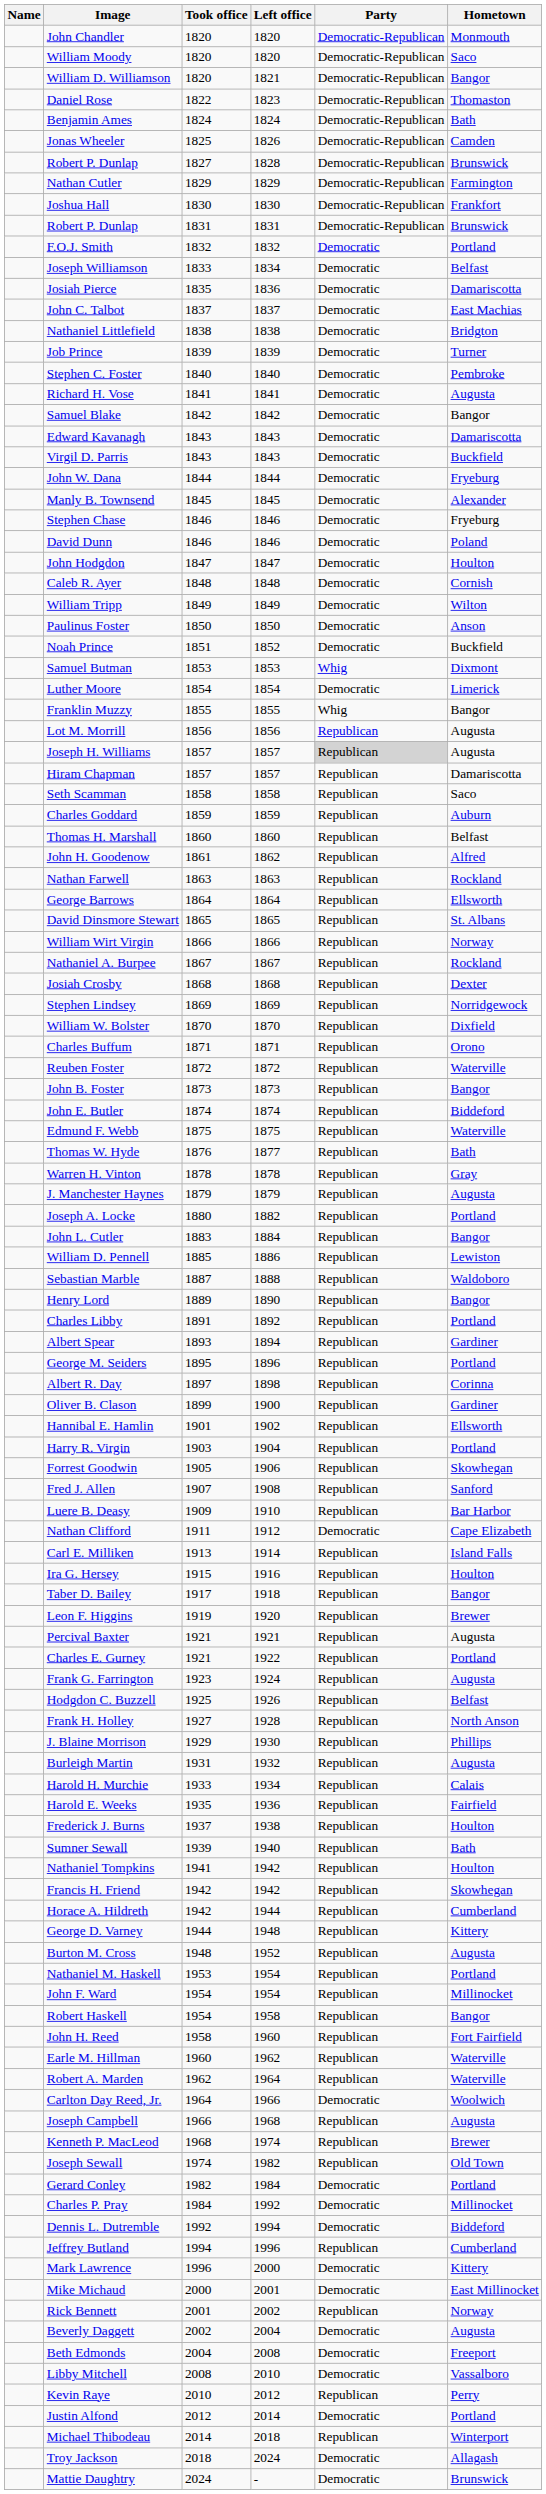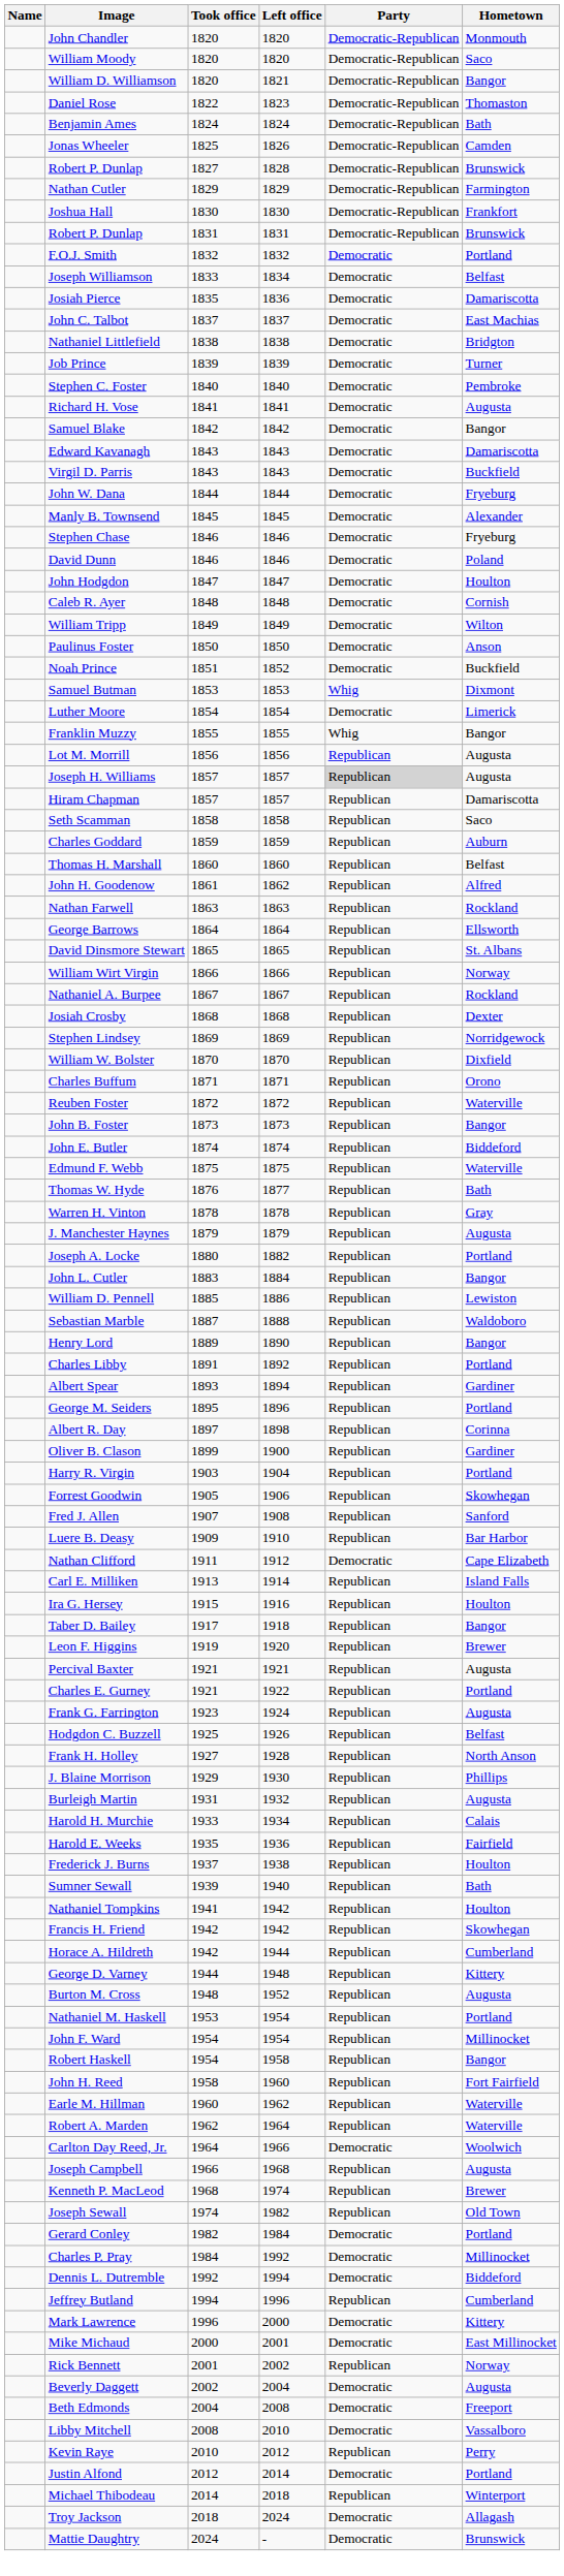 <table class=wikitable>
 <tr>
 <th>Name</th>
 <th>Image</th>
 <th>Took office</th>
 <th>Left office</th>
 <th>Party</th>
 <th>Hometown</th>
 </tr>
 <tr>
 <td></td>
 <td><a href='#'>John Chandler</a></td>
 <td>1820</td>
 <td>1820</td>
 <td><a href='#'>Democratic-Republican</a></td>
 <td><a href='#'>Monmouth</a></td>
 </tr>
 <tr>
 <td></td>
 <td><a href='#'>William Moody</a></td>
 <td>1820</td>
 <td>1820</td>
 <td>Democratic-Republican</td>
 <td><a href='#'>Saco</a></td>
 </tr>
 <tr>
 <td></td>
 <td><a href='#'>William D. Williamson</a></td>
 <td>1820</td>
 <td>1821</td>
 <td>Democratic-Republican</td>
 <td><a href='#'>Bangor</a></td>
 </tr>
 <tr>
 <td></td>
 <td><a href='#'>Daniel Rose</a></td>
 <td>1822</td>
 <td>1823</td>
 <td>Democratic-Republican</td>
 <td><a href='#'>Thomaston</a></td>
 </tr>
 <tr>
 <td></td>
 <td><a href='#'>Benjamin Ames</a></td>
 <td>1824</td>
 <td>1824</td>
 <td>Democratic-Republican</td>
 <td><a href='#'>Bath</a></td>
 </tr>
 <tr>
 <td></td>
 <td><a href='#'>Jonas Wheeler</a></td>
 <td>1825</td>
 <td>1826</td>
 <td>Democratic-Republican</td>
 <td><a href='#'>Camden</a></td>
 </tr>
 <tr>
 <td></td>
 <td><a href='#'>Robert P. Dunlap</a></td>
 <td>1827</td>
 <td>1828</td>
 <td>Democratic-Republican</td>
 <td><a href='#'>Brunswick</a></td>
 </tr>
 <tr>
 <td></td>
 <td><a href='#'>Nathan Cutler</a></td>
 <td>1829</td>
 <td>1829</td>
 <td>Democratic-Republican</td>
 <td><a href='#'>Farmington</a></td>
 </tr>
 <tr>
 <td></td>
 <td><a href='#'>Joshua Hall</a></td>
 <td>1830</td>
 <td>1830</td>
 <td>Democratic-Republican</td>
 <td><a href='#'>Frankfort</a></td>
 </tr>
 <tr>
 <td></td>
 <td><a href='#'>Robert P. Dunlap</a></td>
 <td>1831</td>
 <td>1831</td>
 <td>Democratic-Republican</td>
 <td><a href='#'>Brunswick</a></td>
 </tr>
 <tr>
 <td></td>
 <td><a href='#'>F.O.J. Smith</a></td>
 <td>1832</td>
 <td>1832</td>
 <td><a href='#'>Democratic</a></td>
 <td><a href='#'>Portland</a></td>
 </tr>
 <tr>
 <td></td>
 <td><a href='#'>Joseph Williamson</a></td>
 <td>1833</td>
 <td>1834</td>
 <td>Democratic</td>
 <td><a href='#'>Belfast</a></td>
 </tr>
 <tr>
 <td></td>
 <td><a href='#'>Josiah Pierce</a></td>
 <td>1835</td>
 <td>1836</td>
 <td>Democratic</td>
 <td><a href='#'>Damariscotta</a></td>
 </tr>
 <tr>
 <td></td>
 <td><a href='#'>John C. Talbot</a></td>
 <td>1837</td>
 <td>1837</td>
 <td>Democratic</td>
 <td><a href='#'>East Machias</a></td>
 </tr>
 <tr>
 <td></td>
 <td><a href='#'>Nathaniel Littlefield</a></td>
 <td>1838</td>
 <td>1838</td>
 <td>Democratic</td>
 <td><a href='#'>Bridgton</a></td>
 </tr>
 <tr>
 <td></td>
 <td><a href='#'>Job Prince</a></td>
 <td>1839</td>
 <td>1839</td>
 <td>Democratic</td>
 <td><a href='#'>Turner</a></td>
 </tr>
 <tr>
 <td></td>
 <td><a href='#'>Stephen C. Foster</a></td>
 <td>1840</td>
 <td>1840</td>
 <td>Democratic</td>
 <td><a href='#'>Pembroke</a></td>
 </tr>
 <tr>
 <td></td>
 <td><a href='#'>Richard H. Vose</a></td>
 <td>1841</td>
 <td>1841</td>
 <td>Democratic</td>
 <td><a href='#'>Augusta</a></td>
 </tr>
 <tr>
 <td></td>
 <td><a href='#'>Samuel Blake</a></td>
 <td>1842</td>
 <td>1842</td>
 <td>Democratic</td>
 <td>Bangor</td>
 </tr>
 <tr>
 <td></td>
 <td><a href='#'>Edward Kavanagh</a></td>
 <td>1843</td>
 <td>1843</td>
 <td>Democratic</td>
 <td><a href='#'>Damariscotta</a></td>
 </tr>
 <tr>
 <td></td>
 <td><a href='#'>Virgil D. Parris</a></td>
 <td>1843</td>
 <td>1843</td>
 <td>Democratic</td>
 <td><a href='#'>Buckfield</a></td>
 </tr>
 <tr>
 <td></td>
 <td><a href='#'>John W. Dana</a></td>
 <td>1844</td>
 <td>1844</td>
 <td>Democratic</td>
 <td><a href='#'>Fryeburg</a></td>
 </tr>
 <tr>
 <td></td>
 <td><a href='#'>Manly B. Townsend</a></td>
 <td>1845</td>
 <td>1845</td>
 <td>Democratic</td>
 <td><a href='#'>Alexander</a></td>
 </tr>
 <tr>
 <td></td>
 <td><a href='#'>Stephen Chase</a></td>
 <td>1846</td>
 <td>1846</td>
 <td>Democratic</td>
 <td>Fryeburg</td>
 </tr>
 <tr>
 <td></td>
 <td><a href='#'>David Dunn</a></td>
 <td>1846</td>
 <td>1846</td>
 <td>Democratic</td>
 <td><a href='#'>Poland</a></td>
 </tr>
 <tr>
 <td></td>
 <td><a href='#'>John Hodgdon</a></td>
 <td>1847</td>
 <td>1847</td>
 <td>Democratic</td>
 <td><a href='#'>Houlton</a></td>
 </tr>
 <tr>
 <td></td>
 <td><a href='#'>Caleb R. Ayer</a></td>
 <td>1848</td>
 <td>1848</td>
 <td>Democratic</td>
 <td><a href='#'>Cornish</a></td>
 </tr>
 <tr>
 <td></td>
 <td><a href='#'>William Tripp</a></td>
 <td>1849</td>
 <td>1849</td>
 <td>Democratic</td>
 <td><a href='#'>Wilton</a></td>
 </tr>
 <tr>
 <td></td>
 <td><a href='#'>Paulinus Foster</a></td>
 <td>1850</td>
 <td>1850</td>
 <td>Democratic</td>
 <td><a href='#'>Anson</a></td>
 </tr>
 <tr>
 <td></td>
 <td><a href='#'>Noah Prince</a></td>
 <td>1851</td>
 <td>1852</td>
 <td>Democratic</td>
 <td>Buckfield</td>
 </tr>
 <tr>
 <td></td>
 <td><a href='#'>Samuel Butman</a></td>
 <td>1853</td>
 <td>1853</td>
 <td><a href='#'>Whig</a></td>
 <td><a href='#'>Dixmont</a></td>
 </tr>
 <tr>
 <td></td>
 <td><a href='#'>Luther Moore</a></td>
 <td>1854</td>
 <td>1854</td>
 <td>Democratic</td>
 <td><a href='#'>Limerick</a></td>
 </tr>
 <tr>
 <td></td>
 <td><a href='#'>Franklin Muzzy</a></td>
 <td>1855</td>
 <td>1855</td>
 <td>Whig</td>
 <td>Bangor</td>
 </tr>
 <tr>
 <td></td>
 <td><a href='#'>Lot M. Morrill</a></td>
 <td>1856</td>
 <td>1856</td>
 <td><a href='#'>Republican</a></td>
 <td>Augusta</td>
 </tr>
 <tr>
 <td></td>
 <td><a href='#'>Joseph H. Williams</a></td>
 <td>1857</td>
 <td>1857</td>
 <td style="background: lightgrey;">Republican</td>
 <td>Augusta</td>
 </tr>
 <tr>
 <td></td>
 <td><a href='#'>Hiram Chapman</a></td>
 <td>1857</td>
 <td>1857</td>
 <td>Republican</td>
 <td>Damariscotta</td>
 </tr>
 <tr>
 <td></td>
 <td><a href='#'>Seth Scamman</a></td>
 <td>1858</td>
 <td>1858</td>
 <td>Republican</td>
 <td>Saco</td>
 </tr>
 <tr>
 <td></td>
 <td><a href='#'>Charles Goddard</a></td>
 <td>1859</td>
 <td>1859</td>
 <td>Republican</td>
 <td><a href='#'>Auburn</a></td>
 </tr>
 <tr>
 <td></td>
 <td><a href='#'>Thomas H. Marshall</a></td>
 <td>1860</td>
 <td>1860</td>
 <td>Republican</td>
 <td>Belfast</td>
 </tr>
 <tr>
 <td></td>
 <td><a href='#'>John H. Goodenow</a></td>
 <td>1861</td>
 <td>1862</td>
 <td>Republican</td>
 <td><a href='#'>Alfred</a></td>
 </tr>
 <tr>
 <td></td>
 <td><a href='#'>Nathan Farwell</a></td>
 <td>1863</td>
 <td>1863</td>
 <td>Republican</td>
 <td><a href='#'>Rockland</a></td>
 </tr>
 <tr>
 <td></td>
 <td><a href='#'>George Barrows</a></td>
 <td>1864</td>
 <td>1864</td>
 <td>Republican</td>
 <td><a href='#'>Ellsworth</a></td>
 </tr>
 <tr>
 <td></td>
 <td><a href='#'>David Dinsmore Stewart</a></td>
 <td>1865</td>
 <td>1865</td>
 <td>Republican</td>
 <td><a href='#'>St. Albans</a></td>
 </tr>
 <tr>
 <td></td>
 <td><a href='#'>William Wirt Virgin</a></td>
 <td>1866</td>
 <td>1866</td>
 <td>Republican</td>
 <td><a href='#'>Norway</a></td>
 </tr>
 <tr>
 <td></td>
 <td><a href='#'>Nathaniel A. Burpee</a></td>
 <td>1867</td>
 <td>1867</td>
 <td>Republican</td>
 <td><a href='#'>Rockland</a></td>
 </tr>
 <tr>
 <td></td>
 <td><a href='#'>Josiah Crosby</a></td>
 <td>1868</td>
 <td>1868</td>
 <td>Republican</td>
 <td><a href='#'>Dexter</a></td>
 </tr>
 <tr>
 <td></td>
 <td><a href='#'>Stephen Lindsey</a></td>
 <td>1869</td>
 <td>1869</td>
 <td>Republican</td>
 <td><a href='#'>Norridgewock</a></td>
 </tr>
 <tr>
 <td></td>
 <td><a href='#'>William W. Bolster</a></td>
 <td>1870</td>
 <td>1870</td>
 <td>Republican</td>
 <td><a href='#'>Dixfield</a></td>
 </tr>
 <tr>
 <td></td>
 <td><a href='#'>Charles Buffum</a></td>
 <td>1871</td>
 <td>1871</td>
 <td>Republican</td>
 <td><a href='#'>Orono</a></td>
 </tr>
 <tr>
 <td></td>
 <td><a href='#'>Reuben Foster</a></td>
 <td>1872</td>
 <td>1872</td>
 <td>Republican</td>
 <td><a href='#'>Waterville</a></td>
 </tr>
 <tr>
 <td></td>
 <td><a href='#'>John B. Foster</a></td>
 <td>1873</td>
 <td>1873</td>
 <td>Republican</td>
 <td><a href='#'>Bangor</a></td>
 </tr>
 <tr>
 <td></td>
 <td><a href='#'>John E. Butler</a></td>
 <td>1874</td>
 <td>1874</td>
 <td>Republican</td>
 <td><a href='#'>Biddeford</a></td>
 </tr>
 <tr>
 <td></td>
 <td><a href='#'>Edmund F. Webb</a></td>
 <td>1875</td>
 <td>1875</td>
 <td>Republican</td>
 <td><a href='#'>Waterville</a></td>
 </tr>
 <tr>
 <td></td>
 <td><a href='#'>Thomas W. Hyde</a></td>
 <td>1876</td>
 <td>1877</td>
 <td>Republican</td>
 <td><a href='#'>Bath</a></td>
 </tr>
 <tr>
 <td></td>
 <td><a href='#'>Warren H. Vinton</a></td>
 <td>1878</td>
 <td>1878</td>
 <td>Republican</td>
 <td><a href='#'>Gray</a></td>
 </tr>
 <tr>
 <td></td>
 <td><a href='#'>J. Manchester Haynes</a></td>
 <td>1879</td>
 <td>1879</td>
 <td>Republican</td>
 <td><a href='#'>Augusta</a></td>
 </tr>
 <tr>
 <td></td>
 <td><a href='#'>Joseph A. Locke</a></td>
 <td>1880</td>
 <td>1882</td>
 <td>Republican</td>
 <td><a href='#'>Portland</a></td>
 </tr>
 <tr>
 <td></td>
 <td><a href='#'>John L. Cutler</a></td>
 <td>1883</td>
 <td>1884</td>
 <td>Republican</td>
 <td><a href='#'>Bangor</a></td>
 </tr>
 <tr>
 <td></td>
 <td><a href='#'>William D. Pennell</a></td>
 <td>1885</td>
 <td>1886</td>
 <td>Republican</td>
 <td><a href='#'>Lewiston</a></td>
 </tr>
 <tr>
 <td></td>
 <td><a href='#'>Sebastian Marble</a></td>
 <td>1887</td>
 <td>1888</td>
 <td>Republican</td>
 <td><a href='#'>Waldoboro</a></td>
 </tr>
 <tr>
 <td></td>
 <td><a href='#'>Henry Lord</a></td>
 <td>1889</td>
 <td>1890</td>
 <td>Republican</td>
 <td><a href='#'>Bangor</a></td>
 </tr>
 <tr>
 <td></td>
 <td><a href='#'>Charles Libby</a></td>
 <td>1891</td>
 <td>1892</td>
 <td>Republican</td>
 <td><a href='#'>Portland</a></td>
 </tr>
 <tr>
 <td></td>
 <td><a href='#'>Albert Spear</a></td>
 <td>1893</td>
 <td>1894</td>
 <td>Republican</td>
 <td><a href='#'>Gardiner</a></td>
 </tr>
 <tr>
 <td></td>
 <td><a href='#'>George M. Seiders</a></td>
 <td>1895</td>
 <td>1896</td>
 <td>Republican</td>
 <td><a href='#'>Portland</a></td>
 </tr>
 <tr>
 <td></td>
 <td><a href='#'>Albert R. Day</a></td>
 <td>1897</td>
 <td>1898</td>
 <td>Republican</td>
 <td><a href='#'>Corinna</a></td>
 </tr>
 <tr>
 <td></td>
 <td><a href='#'>Oliver B. Clason</a></td>
 <td>1899</td>
 <td>1900</td>
 <td>Republican</td>
 <td><a href='#'>Gardiner</a></td>
 </tr>
 <tr>
 <td></td>
-<td><a href='#'>Hannibal E. Hamlin</a></td>
-<td>1901</td>
-<td>1902</td>
-<td>Republican</td>
-<td><a href='#'>Ellsworth</a></td>
-</tr>
-<tr>
-<td></td>
 <td><a href='#'>Harry R. Virgin</a></td>
 <td>1903</td>
 <td>1904</td>
 <td>Republican</td>
 <td><a href='#'>Portland</a></td>
 </tr>
 <tr>
 <td></td>
 <td><a href='#'>Forrest Goodwin</a></td>
 <td>1905</td>
 <td>1906</td>
 <td>Republican</td>
 <td><a href='#'>Skowhegan</a></td>
 </tr>
 <tr>
 <td></td>
 <td><a href='#'>Fred J. Allen</a></td>
 <td>1907</td>
 <td>1908</td>
 <td>Republican</td>
 <td><a href='#'>Sanford</a></td>
 </tr>
 <tr>
 <td></td>
 <td><a href='#'>Luere B. Deasy</a></td>
 <td>1909</td>
 <td>1910</td>
 <td>Republican</td>
 <td><a href='#'>Bar Harbor</a></td>
 </tr>
 <tr>
 <td></td>
 <td><a href='#'>Nathan Clifford</a></td>
 <td>1911</td>
 <td>1912</td>
 <td>Democratic</td>
 <td><a href='#'>Cape Elizabeth</a></td>
 </tr>
 <tr>
 <td></td>
 <td><a href='#'>Carl E. Milliken</a></td>
 <td>1913</td>
 <td>1914</td>
 <td>Republican</td>
 <td><a href='#'>Island Falls</a></td>
 </tr>
 <tr>
 <td></td>
 <td><a href='#'>Ira G. Hersey</a></td>
 <td>1915</td>
 <td>1916</td>
 <td>Republican</td>
 <td><a href='#'>Houlton</a></td>
 </tr>
 <tr>
 <td></td>
 <td><a href='#'>Taber D. Bailey</a></td>
 <td>1917</td>
 <td>1918</td>
 <td>Republican</td>
 <td><a href='#'>Bangor</a></td>
 </tr>
 <tr>
 <td></td>
 <td><a href='#'>Leon F. Higgins</a></td>
 <td>1919</td>
 <td>1920</td>
 <td>Republican</td>
 <td><a href='#'>Brewer</a></td>
 </tr>
 <tr>
 <td></td>
 <td><a href='#'>Percival Baxter</a></td>
 <td>1921</td>
 <td>1921</td>
 <td>Republican</td>
 <td>Augusta</td>
 </tr>
 <tr>
 <td></td>
 <td><a href='#'>Charles E. Gurney</a></td>
 <td>1921</td>
 <td>1922</td>
 <td>Republican</td>
 <td><a href='#'>Portland</a></td>
 </tr>
 <tr>
 <td></td>
 <td><a href='#'>Frank G. Farrington</a></td>
 <td>1923</td>
 <td>1924</td>
 <td>Republican</td>
 <td><a href='#'>Augusta</a></td>
 </tr>
 <tr>
 <td></td>
 <td><a href='#'>Hodgdon C. Buzzell</a></td>
 <td>1925</td>
 <td>1926</td>
 <td>Republican</td>
 <td><a href='#'>Belfast</a></td>
 </tr>
 <tr>
 <td></td>
 <td><a href='#'>Frank H. Holley</a></td>
 <td>1927</td>
 <td>1928</td>
 <td>Republican</td>
 <td><a href='#'>North Anson</a></td>
 </tr>
 <tr>
 <td></td>
 <td><a href='#'>J. Blaine Morrison</a></td>
 <td>1929</td>
 <td>1930</td>
 <td>Republican</td>
 <td><a href='#'>Phillips</a></td>
 </tr>
 <tr>
 <td></td>
 <td><a href='#'>Burleigh Martin</a></td>
 <td>1931</td>
 <td>1932</td>
 <td>Republican</td>
 <td><a href='#'>Augusta</a></td>
 </tr>
 <tr>
 <td></td>
 <td><a href='#'>Harold H. Murchie</a></td>
 <td>1933</td>
 <td>1934</td>
 <td>Republican</td>
 <td><a href='#'>Calais</a></td>
 </tr>
 <tr>
 <td></td>
 <td><a href='#'>Harold E. Weeks</a></td>
 <td>1935</td>
 <td>1936</td>
 <td>Republican</td>
 <td><a href='#'>Fairfield</a></td>
 </tr>
 <tr>
 <td></td>
 <td><a href='#'>Frederick J. Burns</a></td>
 <td>1937</td>
 <td>1938</td>
 <td>Republican</td>
 <td><a href='#'>Houlton</a></td>
 </tr>
 <tr>
 <td></td>
 <td><a href='#'>Sumner Sewall</a></td>
 <td>1939</td>
 <td>1940</td>
 <td>Republican</td>
 <td><a href='#'>Bath</a></td>
 </tr>
 <tr>
 <td></td>
 <td><a href='#'>Nathaniel Tompkins</a></td>
 <td>1941</td>
 <td>1942</td>
 <td>Republican</td>
 <td><a href='#'>Houlton</a></td>
 </tr>
 <tr>
 <td></td>
 <td><a href='#'>Francis H. Friend</a></td>
 <td>1942</td>
 <td>1942</td>
 <td>Republican</td>
 <td><a href='#'>Skowhegan</a></td>
 </tr>
 <tr>
 <td></td>
 <td><a href='#'>Horace A. Hildreth</a></td>
 <td>1942</td>
 <td>1944</td>
 <td>Republican</td>
 <td><a href='#'>Cumberland</a></td>
 </tr>
 <tr>
 <td></td>
 <td><a href='#'>George D. Varney</a></td>
 <td>1944</td>
 <td>1948</td>
 <td>Republican</td>
 <td><a href='#'>Kittery</a></td>
 </tr>
 <tr>
 <td></td>
 <td><a href='#'>Burton M. Cross</a></td>
 <td>1948</td>
 <td>1952</td>
 <td>Republican</td>
 <td><a href='#'>Augusta</a></td>
 </tr>
 <tr>
 <td></td>
 <td><a href='#'>Nathaniel M. Haskell</a></td>
 <td>1953</td>
 <td>1954</td>
 <td>Republican</td>
 <td><a href='#'>Portland</a></td>
 </tr>
 <tr>
 <td></td>
 <td><a href='#'>John F. Ward</a></td>
 <td>1954</td>
 <td>1954</td>
 <td>Republican</td>
 <td><a href='#'>Millinocket</a></td>
 </tr>
 <tr>
 <td></td>
 <td><a href='#'>Robert Haskell</a></td>
 <td>1954</td>
 <td>1958</td>
 <td>Republican</td>
 <td><a href='#'>Bangor</a></td>
 </tr>
 <tr>
 <td></td>
 <td><a href='#'>John H. Reed</a></td>
 <td>1958</td>
 <td>1960</td>
 <td>Republican</td>
 <td><a href='#'>Fort Fairfield</a></td>
 </tr>
 <tr>
 <td></td>
 <td><a href='#'>Earle M. Hillman</a></td>
 <td>1960</td>
 <td>1962</td>
 <td>Republican</td>
 <td><a href='#'>Waterville</a></td>
 </tr>
 <tr>
 <td></td>
 <td><a href='#'>Robert A. Marden</a></td>
 <td>1962</td>
 <td>1964</td>
 <td>Republican</td>
 <td><a href='#'>Waterville</a></td>
 </tr>
 <tr>
 <td></td>
 <td><a href='#'>Carlton Day Reed, Jr.</a></td>
 <td>1964</td>
 <td>1966</td>
 <td>Democratic</td>
 <td><a href='#'>Woolwich</a></td>
 </tr>
 <tr>
 <td></td>
 <td><a href='#'>Joseph Campbell</a></td>
 <td>1966</td>
 <td>1968</td>
 <td>Republican</td>
 <td><a href='#'>Augusta</a></td>
 </tr>
 <tr>
 <td></td>
 <td><a href='#'>Kenneth P. MacLeod</a></td>
 <td>1968</td>
 <td>1974</td>
 <td>Republican</td>
 <td><a href='#'>Brewer</a></td>
 </tr>
 <tr>
 <td></td>
 <td><a href='#'>Joseph Sewall</a></td>
 <td>1974</td>
 <td>1982</td>
 <td>Republican</td>
 <td><a href='#'>Old Town</a></td>
 </tr>
 <tr>
 <td></td>
 <td><a href='#'>Gerard Conley</a></td>
 <td>1982</td>
 <td>1984</td>
 <td>Democratic</td>
 <td><a href='#'>Portland</a></td>
 </tr>
 <tr>
 <td></td>
 <td><a href='#'>Charles P. Pray</a></td>
 <td>1984</td>
 <td>1992</td>
 <td>Democratic</td>
 <td><a href='#'>Millinocket</a></td>
 </tr>
 <tr>
 <td></td>
 <td><a href='#'>Dennis L. Dutremble</a></td>
 <td>1992</td>
 <td>1994</td>
 <td>Democratic</td>
 <td><a href='#'>Biddeford</a></td>
 </tr>
 <tr>
 <td></td>
 <td><a href='#'>Jeffrey Butland</a></td>
 <td>1994</td>
 <td>1996</td>
 <td>Republican</td>
 <td><a href='#'>Cumberland</a></td>
 </tr>
 <tr>
 <td></td>
 <td><a href='#'>Mark Lawrence</a></td>
 <td>1996</td>
 <td>2000</td>
 <td>Democratic</td>
 <td><a href='#'>Kittery</a></td>
 </tr>
 <tr>
 <td></td>
 <td><a href='#'>Mike Michaud</a></td>
 <td>2000</td>
 <td>2001</td>
 <td>Democratic</td>
 <td><a href='#'>East Millinocket</a></td>
 </tr>
 <tr>
 <td></td>
 <td><a href='#'>Rick Bennett</a></td>
 <td>2001</td>
 <td>2002</td>
 <td>Republican</td>
 <td><a href='#'>Norway</a></td>
 </tr>
 <tr>
 <td></td>
 <td><a href='#'>Beverly Daggett</a></td>
 <td>2002</td>
 <td>2004</td>
 <td>Democratic</td>
 <td><a href='#'>Augusta</a></td>
 </tr>
 <tr>
 <td></td>
 <td><a href='#'>Beth Edmonds</a></td>
 <td>2004</td>
 <td>2008</td>
 <td>Democratic</td>
 <td><a href='#'>Freeport</a></td>
 </tr>
 <tr>
 <td></td>
 <td><a href='#'>Libby Mitchell</a></td>
 <td>2008</td>
 <td>2010</td>
 <td>Democratic</td>
 <td><a href='#'>Vassalboro</a></td>
 </tr>
 <tr>
 <td></td>
 <td><a href='#'>Kevin Raye</a></td>
 <td>2010</td>
 <td>2012</td>
 <td>Republican</td>
 <td><a href='#'>Perry</a></td>
 </tr>
 <tr>
 <td></td>
 <td><a href='#'>Justin Alfond</a></td>
 <td>2012</td>
 <td>2014</td>
 <td>Democratic</td>
 <td><a href='#'>Portland</a></td>
 </tr>
 <tr>
 <td></td>
 <td><a href='#'>Michael Thibodeau</a></td>
 <td>2014</td>
 <td>2018</td>
 <td>Republican</td>
 <td><a href='#'>Winterport</a></td>
 </tr>
 <tr>
 <td></td>
 <td><a href='#'>Troy Jackson</a></td>
 <td>2018</td>
 <td>2024</td>
 <td>Democratic</td>
 <td><a href='#'>Allagash</a></td>
 </tr>
 <tr>
 <td></td>
 <td><a href='#'>Mattie Daughtry</a></td>
 <td>2024</td>
 <td>-</td>
 <td>Democratic</td>
 <td><a href='#'>Brunswick</a></td>
 </tr>
 </table>
